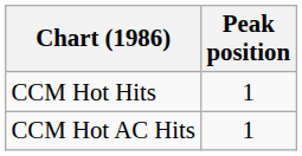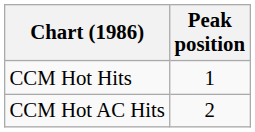 <table class="wikitable sortable">
 <tr>
 <th>Chart (1986)</th>
 <th>Peak<br>position</th>
 </tr>
 <tr>
 <td>CCM Hot Hits </td>
 <td style="text-align:center;">1</td>
 </tr>
 <tr>
 <td>CCM Hot AC Hits </td>
-<td style="text-align:center;">1</td>
+<td style="text-align:center;">2</td>
 </tr>
 </table>
